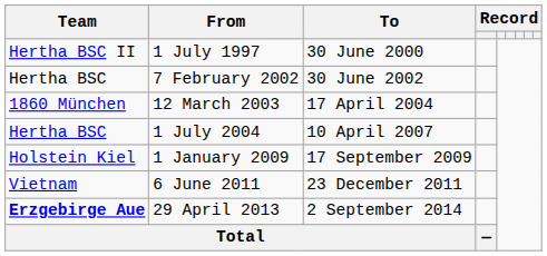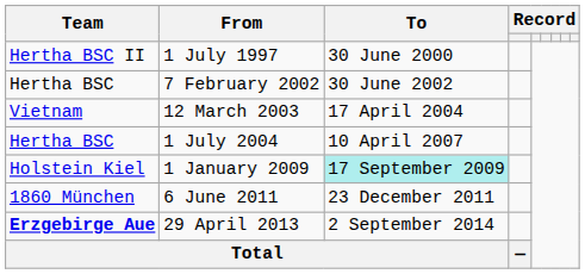 <table class="wikitable" style="text-align: center">
 <tr>
 <th rowspan="2">Team</th>
 <th rowspan="2">From</th>
 <th rowspan="2">To</th>
 <th colspan="6">Record</th>
 </tr>
 <tr>
 <th></th>
 <th></th>
 <th></th>
 <th></th>
 <th></th>
 <th></th>
 </tr>
 <tr>
 <td align=left><a href='#'>Hertha BSC</a> II</td>
 <td align=left>1 July 1997</td>
 <td align=left>30 June 2000<br></td>
 <td></td>
 </tr>
 <tr>
 <td align=left>Hertha BSC</td>
 <td align=left>7 February 2002</td>
 <td align=left>30 June 2002<br></td>
 <td></td>
 </tr>
 <tr>
-<td align=left><a href='#'>1860 München</a></td>
+<td align=left><a href='#'>Vietnam</a></td>
 <td align=left>12 March 2003</td>
 <td align=left>17 April 2004<br></td>
 <td></td>
 </tr>
 <tr>
 <td align=left><a href='#'>Hertha BSC</a></td>
 <td align=left>1 July 2004</td>
 <td align=left>10 April 2007<br></td>
 <td></td>
 </tr>
 <tr>
 <td align=left><a href='#'>Holstein Kiel</a></td>
 <td align=left>1 January 2009</td>
-<td align=left>17 September 2009<br></td>
+<td align=left style="background: paleturquoise;">17 September 2009<br></td>
 <td></td>
 </tr>
 <tr>
-<td align=left><a href='#'>Vietnam</a></td>
+<td align=left><a href='#'>1860 München</a></td>
 <td align=left>6 June 2011</td>
 <td align=left>23 December 2011<br></td>
 <td></td>
 </tr>
 <tr>
 <td align=left><strong><a href='#'>Erzgebirge Aue</a></strong></td>
 <td align=left>29 April 2013</td>
 <td align=left>2 September 2014<br></td>
 <td><br></td>
 </tr>
 <tr>
 <th colspan="3">Total<br></th>
 <th>—</th>
 </tr>
 </table>
